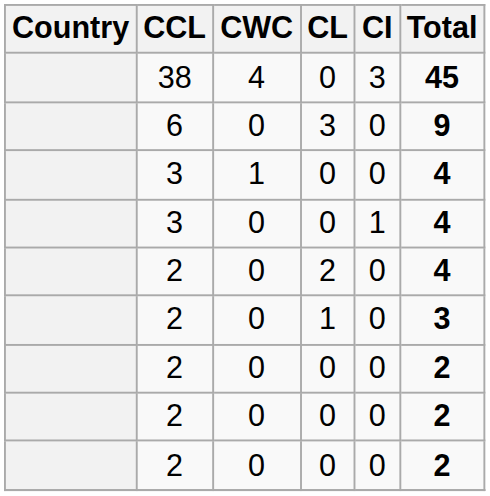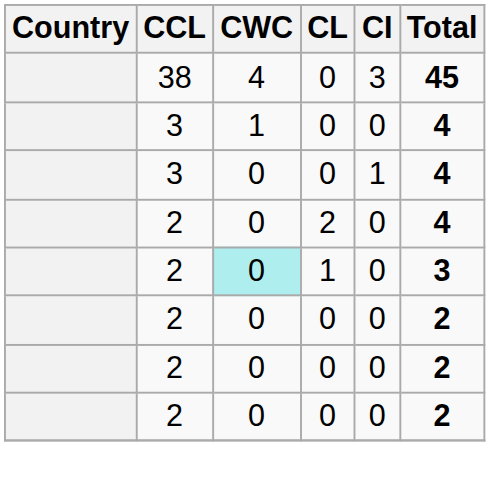 <table class="sortable plainrowheaders wikitable">
 <tr>
 <th scope="col">Country</th>
 <th scope="col">CCL</th>
 <th scope="col">CWC</th>
 <th scope="col">CL</th>
 <th scope="col">CI</th>
 <th scope="col">Total</th>
 </tr>
 <tr>
 <th scope=row></th>
 <td align=center>38</td>
 <td align=center>4</td>
 <td align=center>0</td>
 <td align=center>3</td>
 <td align=center><strong>45</strong></td>
-</tr>
-<tr>
-<th scope=row></th>
-<td align=center>6</td>
-<td align=center>0</td>
-<td align=center>3</td>
-<td align=center>0</td>
-<td align=center><strong>9</strong></td>
 </tr>
 <tr>
 <th scope=row></th>
 <td align=center>3</td>
 <td align=center>1</td>
 <td align=center>0</td>
 <td align=center>0</td>
 <td align=center><strong>4</strong></td>
 </tr>
 <tr>
 <th scope=row></th>
 <td align=center>3</td>
 <td align=center>0</td>
 <td align=center>0</td>
 <td align=center>1</td>
 <td align=center><strong>4</strong></td>
 </tr>
 <tr>
 <th scope="row"></th>
 <td align="center">2</td>
 <td align="center">0</td>
 <td align="center">2</td>
 <td align="center">0</td>
 <td align="center"><strong>4</strong></td>
 </tr>
 <tr>
 <th scope=row></th>
 <td align=center>2</td>
-<td align=center>0</td>
+<td align=center style="background: paleturquoise;">0</td>
 <td align=center>1</td>
 <td align=center>0</td>
 <td align=center><strong>3</strong></td>
 </tr>
 <tr>
 <th scope=row></th>
 <td align=center>2</td>
 <td align=center>0</td>
 <td align=center>0</td>
 <td align=center>0</td>
 <td align=center><strong>2</strong></td>
 </tr>
 <tr>
 <th scope=row></th>
 <td align=center>2</td>
 <td align=center>0</td>
 <td align=center>0</td>
 <td align=center>0</td>
 <td align=center><strong>2</strong></td>
 </tr>
 <tr>
 <th scope=row></th>
 <td align=center>2</td>
 <td align=center>0</td>
 <td align=center>0</td>
 <td align=center>0</td>
 <td align=center><strong>2</strong></td>
 </tr>
 <tr>
 </tr>
 </table>
